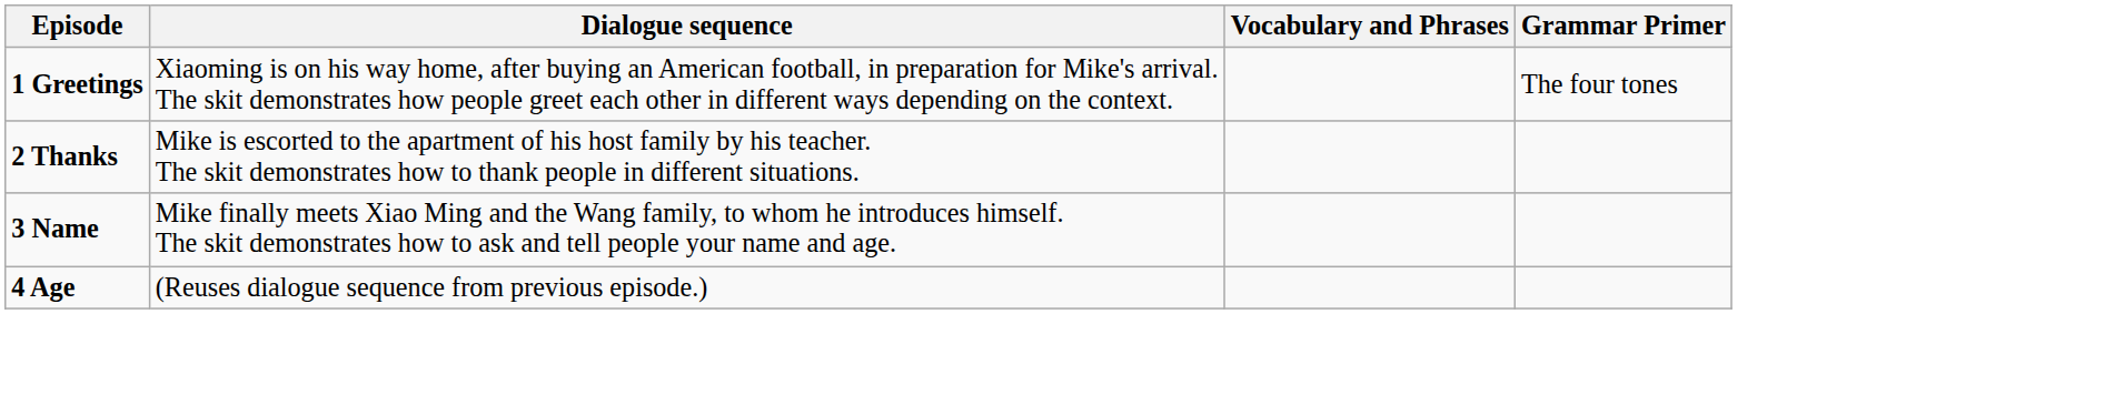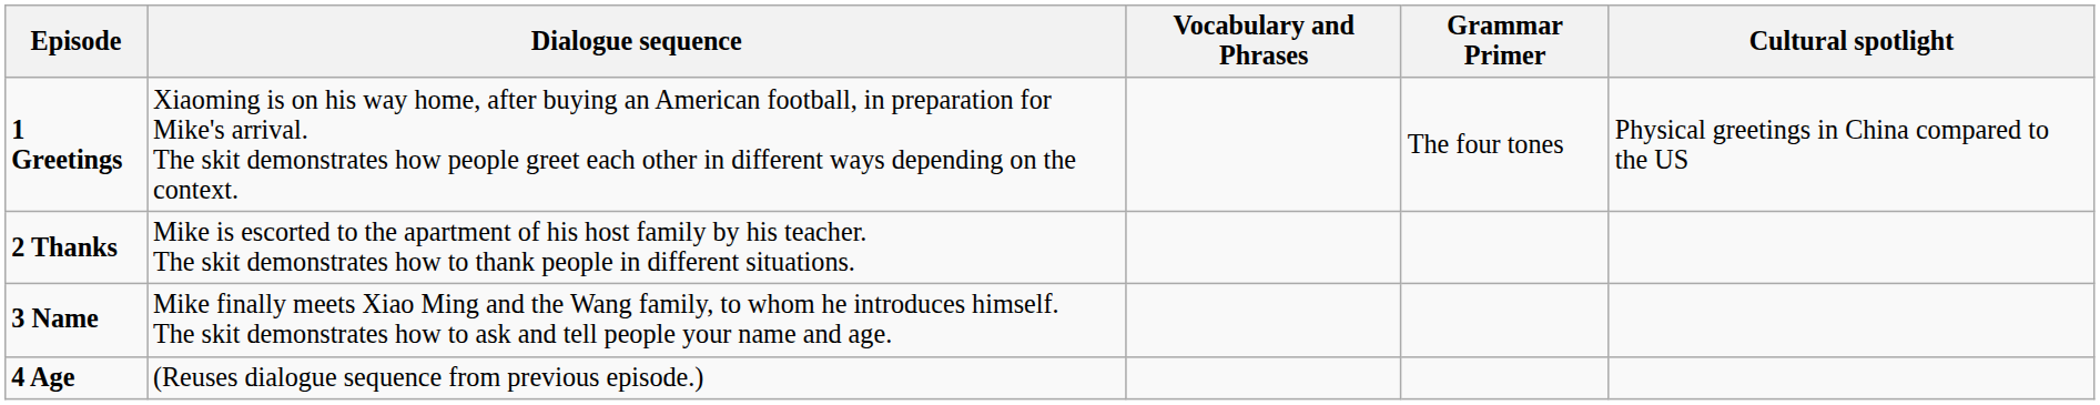 <table class="wikitable">
 <tr>
 <th>Episode</th>
 <th>Dialogue sequence</th>
 <th>Vocabulary and Phrases</th>
 <th>Grammar Primer</th>
+<th>Cultural spotlight</th>
 </tr>
 <tr>
 <td><strong>1 Greetings</strong></td>
 <td>Xiaoming is on his way home, after buying an American football, in preparation for Mike's arrival.<br>The skit demonstrates how people greet each other in different ways depending on the context.</td>
 <td></td>
 <td>The four tones</td>
+<td>Physical greetings in China compared to the US</td>
 </tr>
 <tr>
 <td><strong>2 Thanks</strong></td>
 <td>Mike is escorted to the apartment of his host family by his teacher.<br>The skit demonstrates how to thank people in different situations.</td>
+<td></td>
 <td></td>
 <td></td>
 </tr>
 <tr>
 <td><strong>3 Name</strong></td>
 <td>Mike finally meets Xiao Ming and the Wang family, to whom he introduces himself.<br>The skit demonstrates how to ask and tell people your name and age.</td>
 <td></td>
 <td></td>
+<td></td>
 </tr>
 <tr>
 <td><strong>4 Age</strong></td>
 <td>(Reuses dialogue sequence from previous episode.)</td>
 <td></td>
 <td></td>
+<td></td>
 </tr>
 </table>
